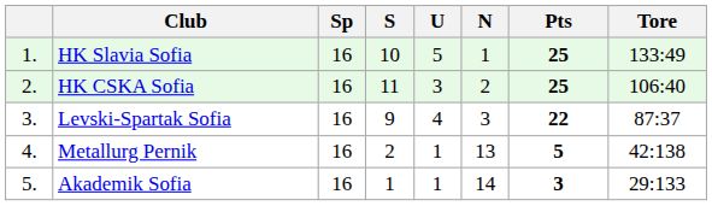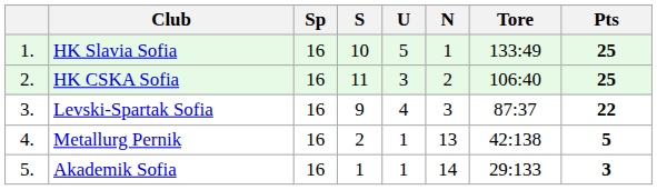 <table class="wikitable">
 <tr>
 <th width="30"></th>
 <th width="200">Club</th>
 <th width="30">Sp</th>
 <th width="30">S</th>
 <th width="30">U</th>
 <th width="30">N</th>
+<th width="70">Tore</th>
 <th width="70">Pts</th>
-<th width="70">Tore</th>
 </tr>
 <tr bgcolor="#e6fae6" align="center">
 <td>1.</td>
 <td align="left"><a href='#'>HK Slavia Sofia</a></td>
 <td>16</td>
 <td>10</td>
 <td>5</td>
 <td>1</td>
+<td>133:49</td>
 <td><strong>25</strong></td>
-<td>133:49</td>
 </tr>
 <tr bgcolor="#e6fae6" align="center">
 <td>2.</td>
 <td align="left"><a href='#'>HK CSKA Sofia</a></td>
 <td>16</td>
 <td>11</td>
 <td>3</td>
 <td>2</td>
+<td>106:40</td>
 <td><strong>25</strong></td>
-<td>106:40</td>
 </tr>
 <tr bgcolor="#FFFFFF" align="center">
 <td>3.</td>
 <td align="left"><a href='#'>Levski-Spartak Sofia</a></td>
 <td>16</td>
 <td>9</td>
 <td>4</td>
 <td>3</td>
+<td>87:37</td>
 <td><strong>22</strong></td>
-<td>87:37</td>
 </tr>
 <tr bgcolor="#FFFFFF" align="center">
 <td>4.</td>
 <td align="left"><a href='#'>Metallurg Pernik</a></td>
 <td>16</td>
 <td>2</td>
 <td>1</td>
 <td>13</td>
+<td>42:138</td>
 <td><strong>5</strong></td>
-<td>42:138</td>
 </tr>
 <tr bgcolor="#FFFFFF" align="center">
 <td>5.</td>
 <td align="left"><a href='#'>Akademik Sofia</a></td>
 <td>16</td>
 <td>1</td>
 <td>1</td>
 <td>14</td>
+<td>29:133</td>
 <td><strong>3</strong></td>
-<td>29:133</td>
 </tr>
 </table>
